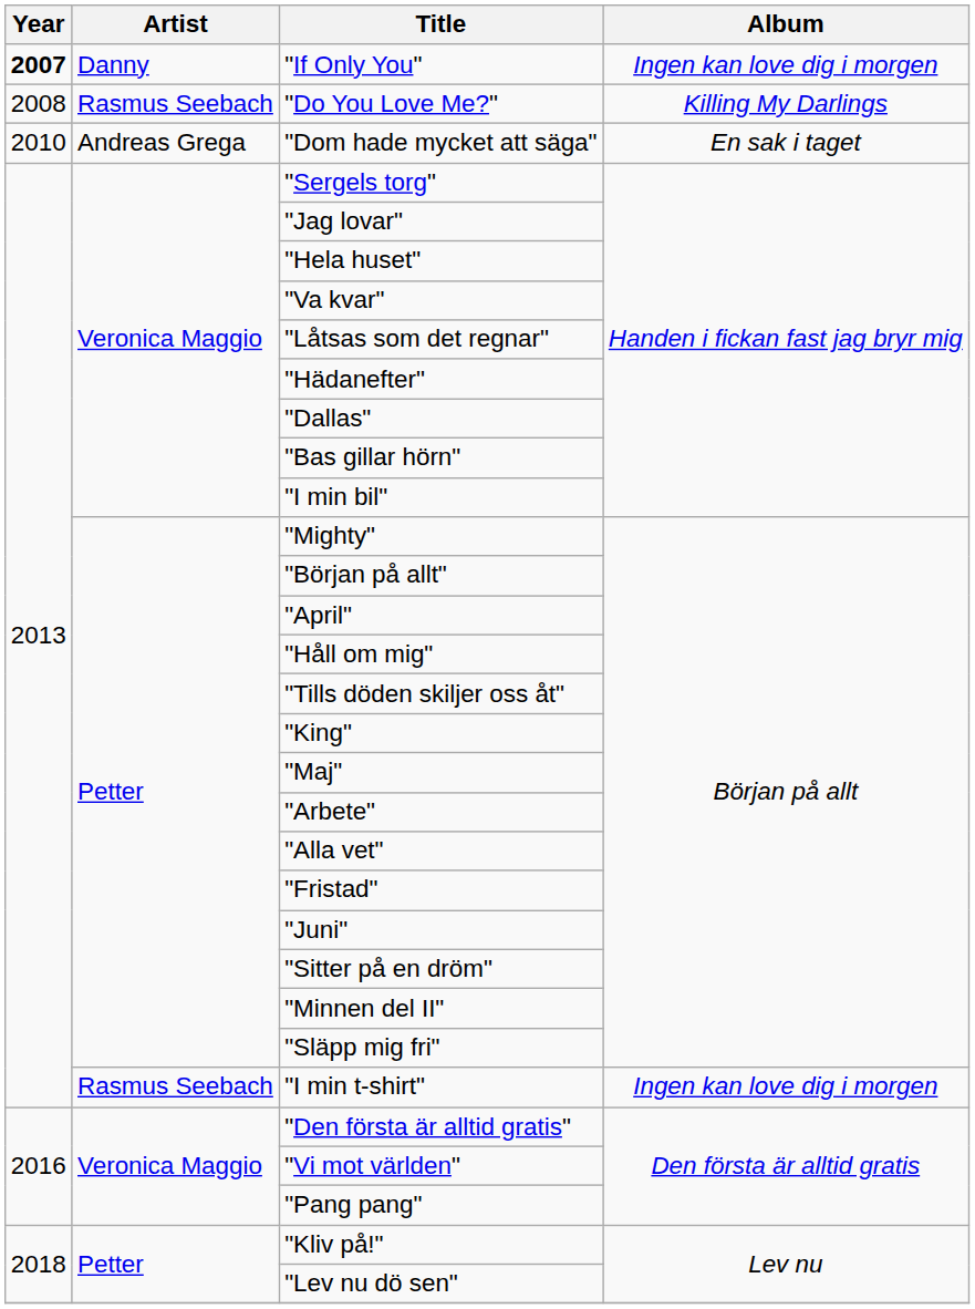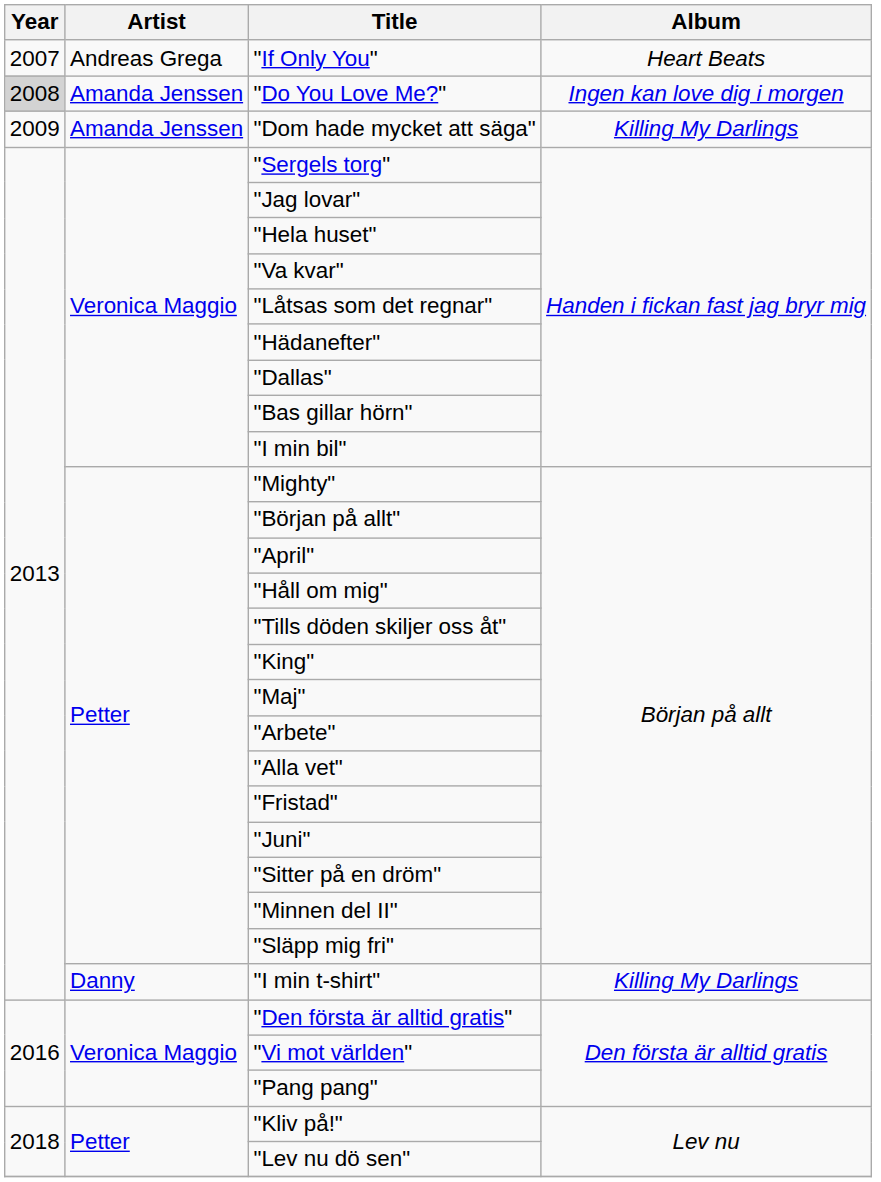 <table class="wikitable">
 <tr>
 <th>Year</th>
 <th>Artist</th>
 <th>Title</th>
 <th>Album</th>
 </tr>
 <tr>
-<td><strong>2007</strong></td>
-<td><a href='#'>Danny</a></td>
+<td>2007</td>
+<td>Andreas Grega</td>
 <td>"<a href='#'>If Only You</a>"</td>
+<td style="text-align:center;"><em>Heart Beats</em></td>
+</tr>
+<tr>
+<td style="background: lightgrey;">2008</td>
+<td><a href='#'>Amanda Jenssen</a></td>
+<td>"<a href='#'>Do You Love Me?</a>"</td>
 <td style="text-align:center;"><em><a href='#'>Ingen kan love dig i morgen</a></em></td>
 </tr>
 <tr>
-<td>2008</td>
-<td><a href='#'>Rasmus Seebach</a></td>
-<td>"<a href='#'>Do You Love Me?</a>"</td>
+<td>2009</td>
+<td><a href='#'>Amanda Jenssen</a></td>
+<td>"Dom hade mycket att säga"</td>
 <td style="text-align:center;"><em><a href='#'>Killing My Darlings</a></em></td>
-</tr>
-<tr>
-<td>2010</td>
-<td>Andreas Grega</td>
-<td>"Dom hade mycket att säga"</td>
-<td style="text-align:center;"><em>En sak i taget</em></td>
 </tr>
 <tr>
 <td rowspan="24">2013</td>
 <td rowspan="9"><a href='#'>Veronica Maggio</a></td>
 <td>"<a href='#'>Sergels torg</a>"</td>
 <td rowspan="9" style="text-align:center;"><em><a href='#'>Handen i fickan fast jag bryr mig</a></em></td>
 </tr>
 <tr>
 <td>"Jag lovar"</td>
 </tr>
 <tr>
 <td>"Hela huset"<br></td>
 </tr>
 <tr>
 <td>"Va kvar"</td>
 </tr>
 <tr>
 <td>"Låtsas som det regnar"</td>
 </tr>
 <tr>
 <td>"Hädanefter"</td>
 </tr>
 <tr>
 <td>"Dallas"</td>
 </tr>
 <tr>
 <td>"Bas gillar hörn"</td>
 </tr>
 <tr>
 <td>"I min bil"</td>
 </tr>
 <tr>
 <td rowspan="14"><a href='#'>Petter</a></td>
 <td>"Mighty"<br></td>
 <td rowspan="14" style="text-align:center;"><em>Början på allt</em></td>
 </tr>
 <tr>
 <td>"Början på allt"<br></td>
 </tr>
 <tr>
 <td>"April"</td>
 </tr>
 <tr>
 <td>"Håll om mig"<br></td>
 </tr>
 <tr>
 <td>"Tills döden skiljer oss åt"</td>
 </tr>
 <tr>
 <td>"King"<br></td>
 </tr>
 <tr>
 <td>"Maj"</td>
 </tr>
 <tr>
 <td>"Arbete"</td>
 </tr>
 <tr>
 <td>"Alla vet"<br></td>
 </tr>
 <tr>
 <td>"Fristad"</td>
 </tr>
 <tr>
 <td>"Juni"</td>
 </tr>
 <tr>
 <td>"Sitter på en dröm"</td>
 </tr>
 <tr>
 <td>"Minnen del II"</td>
 </tr>
 <tr>
 <td>"Släpp mig fri"</td>
 </tr>
 <tr>
-<td><a href='#'>Rasmus Seebach</a></td>
+<td><a href='#'>Danny</a></td>
 <td>"I min t-shirt"</td>
-<td style="text-align:center;"><em><a href='#'>Ingen kan love dig i morgen</a></em></td>
+<td style="text-align:center;"><em><a href='#'>Killing My Darlings</a></em></td>
 </tr>
 <tr>
 <td rowspan="3">2016</td>
 <td rowspan="3"><a href='#'>Veronica Maggio</a></td>
 <td>"<a href='#'>Den första är alltid gratis</a>"</td>
 <td rowspan="3" style="text-align:center;"><em><a href='#'>Den första är alltid gratis</a></em></td>
 </tr>
 <tr>
 <td>"<a href='#'>Vi mot världen</a>"</td>
 </tr>
 <tr>
 <td>"Pang pang"</td>
 </tr>
 <tr>
 <td rowspan="2">2018</td>
 <td rowspan="2"><a href='#'>Petter</a></td>
 <td>"Kliv på!"<br></td>
 <td rowspan="2" style="text-align:center;"><em>Lev nu</em></td>
 </tr>
 <tr>
 <td>"Lev nu dö sen"<br></td>
 </tr>
 <tr>
 </tr>
 </table>
